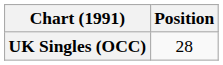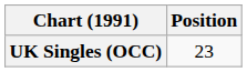 <table class="wikitable plainrowheaders" style="text-align:center">
 <tr>
 <th>Chart (1991)</th>
 <th>Position</th>
 </tr>
 <tr>
 <th scope="row">UK Singles (OCC)</th>
-<td>28</td>
+<td>23</td>
 </tr>
 </table>
